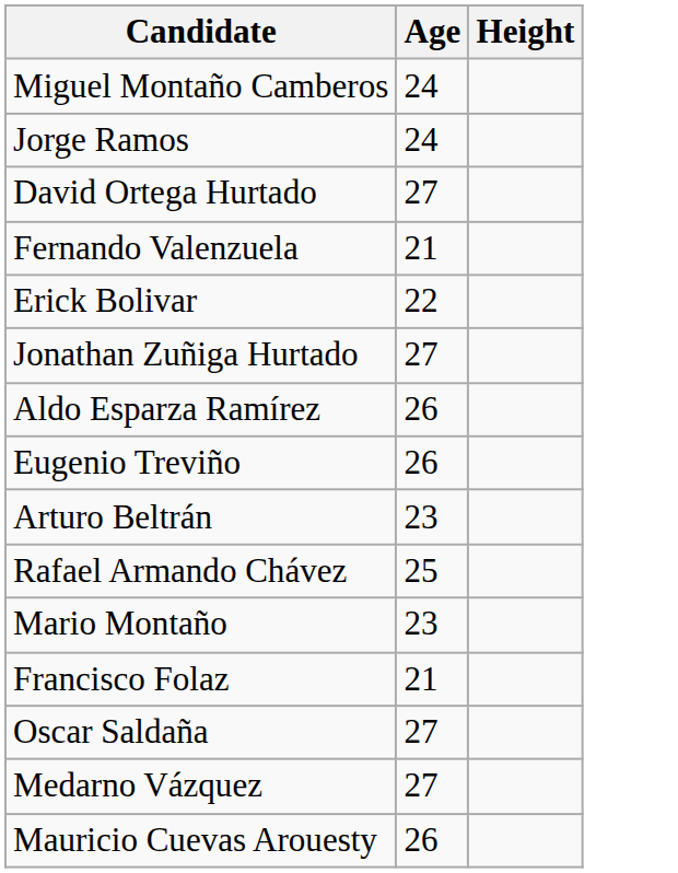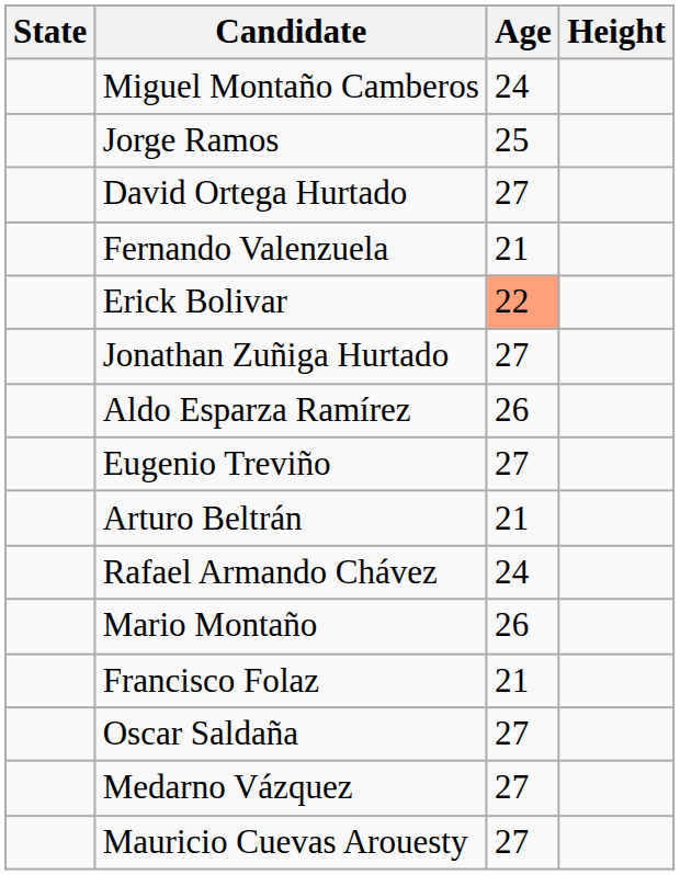 <table class="wikitable sortable">
 <tr>
+<th>State</th>
 <th>Candidate</th>
 <th>Age</th>
 <th>Height</th>
 </tr>
 <tr>
+<td></td>
 <td>Miguel Montaño Camberos</td>
 <td>24</td>
 <td></td>
 </tr>
 <tr>
+<td></td>
 <td>Jorge Ramos</td>
-<td>24</td>
+<td>25</td>
 <td></td>
 </tr>
 <tr>
+<td></td>
 <td>David Ortega Hurtado</td>
 <td>27</td>
 <td></td>
 </tr>
 <tr>
+<td></td>
 <td>Fernando Valenzuela</td>
 <td>21</td>
 <td></td>
 </tr>
 <tr>
+<td></td>
 <td>Erick Bolivar</td>
-<td>22</td>
+<td style="background: lightsalmon;">22</td>
 <td></td>
 </tr>
 <tr>
+<td></td>
 <td>Jonathan Zuñiga Hurtado</td>
 <td>27</td>
 <td></td>
 </tr>
 <tr>
+<td></td>
 <td>Aldo Esparza Ramírez</td>
 <td>26</td>
 <td></td>
 </tr>
 <tr>
+<td></td>
 <td>Eugenio Treviño</td>
+<td>27</td>
+<td></td>
+</tr>
+<tr>
+<td></td>
+<td>Arturo Beltrán</td>
+<td>21</td>
+<td></td>
+</tr>
+<tr>
+<td></td>
+<td>Rafael Armando Chávez</td>
+<td>24</td>
+<td></td>
+</tr>
+<tr>
+<td></td>
+<td>Mario Montaño</td>
 <td>26</td>
 <td></td>
 </tr>
 <tr>
-<td>Arturo Beltrán</td>
-<td>23</td>
 <td></td>
-</tr>
-<tr>
-<td>Rafael Armando Chávez</td>
-<td>25</td>
-<td></td>
-</tr>
-<tr>
-<td>Mario Montaño</td>
-<td>23</td>
-<td></td>
-</tr>
-<tr>
 <td>Francisco Folaz</td>
 <td>21</td>
 <td></td>
 </tr>
 <tr>
+<td></td>
 <td>Oscar Saldaña</td>
 <td>27</td>
 <td></td>
 </tr>
 <tr>
+<td></td>
 <td>Medarno Vázquez</td>
 <td>27</td>
 <td></td>
 </tr>
 <tr>
+<td></td>
 <td>Mauricio Cuevas Arouesty</td>
-<td>26</td>
+<td>27</td>
 <td></td>
 </tr>
 </table>
